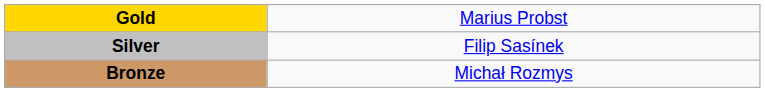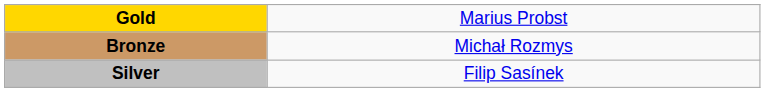 <table class="wikitable" style="text-align:center; " width="35%">
 <tr>
 <td bgcolor="gold"><strong>Gold</strong></td>
 <td><a href='#'>Marius Probst</a><br>  <small><em></em></small></td>
 </tr>
 <tr>
+<td bgcolor="CC9966"><strong>Bronze</strong></td>
+<td><a href='#'>Michał Rozmys</a><br>  <small><em></em></small></td>
+</tr>
+<tr>
 <td bgcolor="silver"><strong>Silver</strong></td>
 <td><a href='#'>Filip Sasínek</a><br>  <small><em></em></small></td>
 </tr>
-<tr>
-<td bgcolor="CC9966"><strong>Bronze</strong></td>
-<td><a href='#'>Michał Rozmys</a><br>  <small><em></em></small></td>
-</tr>
 </table>
